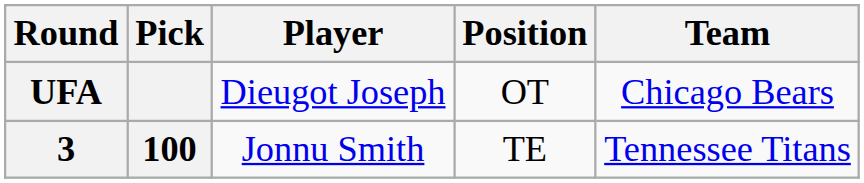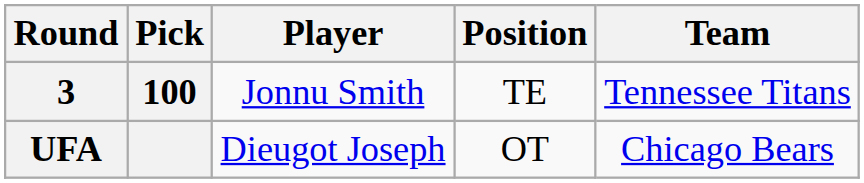 <table class="wikitable" style="text-align:center;">
 <tr>
 <th>Round</th>
 <th>Pick</th>
 <th>Player</th>
 <th>Position</th>
 <th>Team</th>
 </tr>
 <tr>
+<th>3</th>
+<th>100</th>
+<td><a href='#'>Jonnu Smith</a></td>
+<td>TE</td>
+<td><a href='#'>Tennessee Titans</a></td>
+</tr>
+<tr>
 <th>UFA</th>
 <th></th>
 <td><a href='#'>Dieugot Joseph</a></td>
 <td>OT</td>
 <td><a href='#'>Chicago Bears</a></td>
 </tr>
-<tr>
-<th>3</th>
-<th>100</th>
-<td><a href='#'>Jonnu Smith</a></td>
-<td>TE</td>
-<td><a href='#'>Tennessee Titans</a></td>
-</tr>
 </table>
